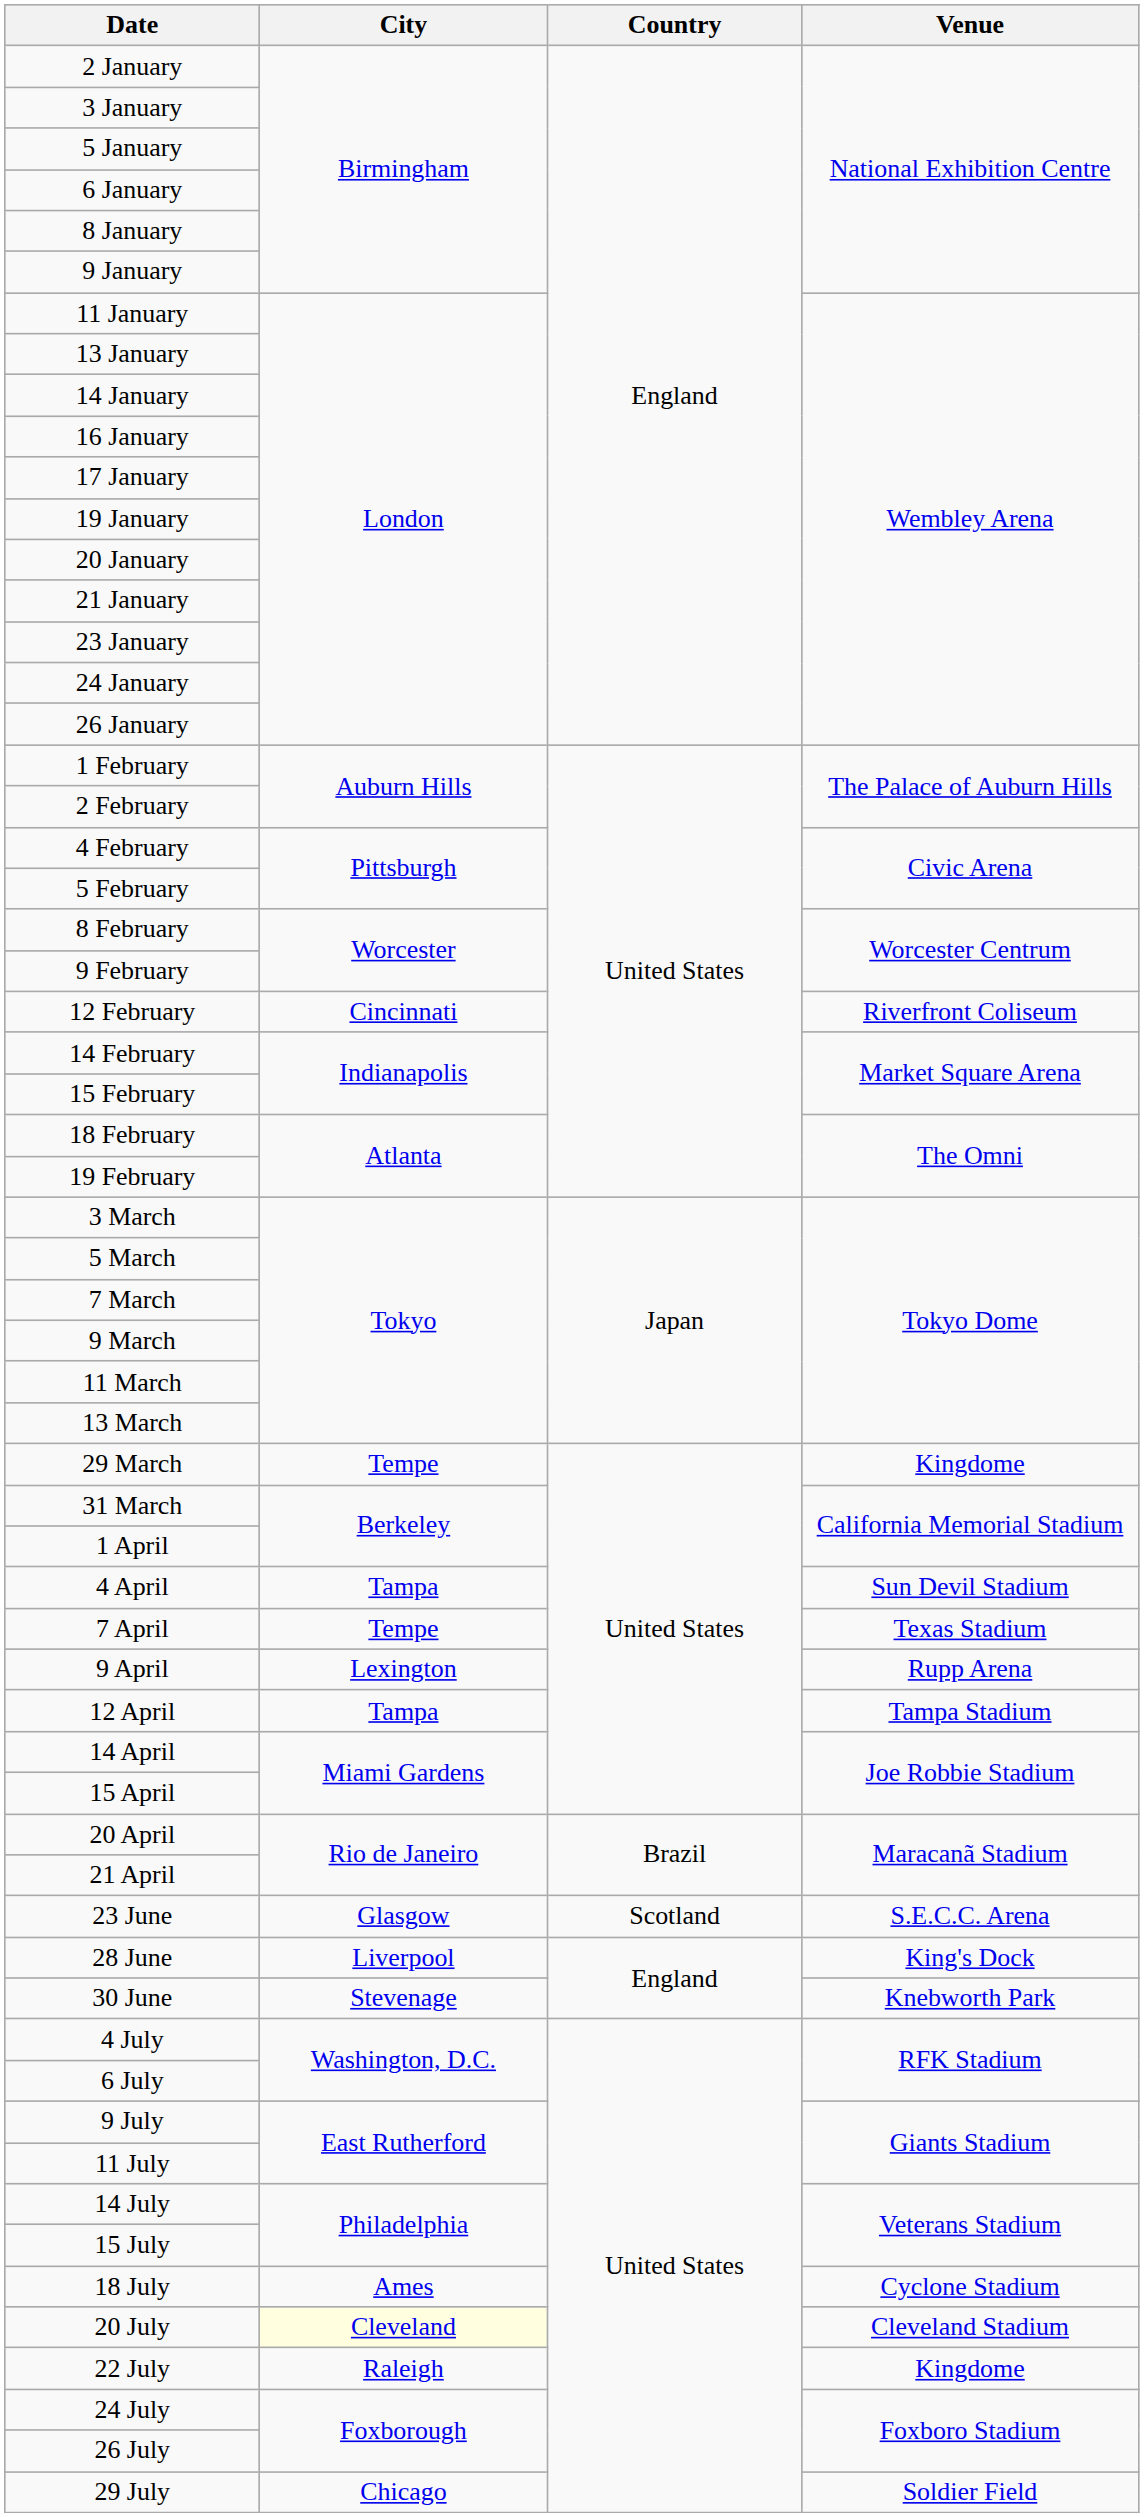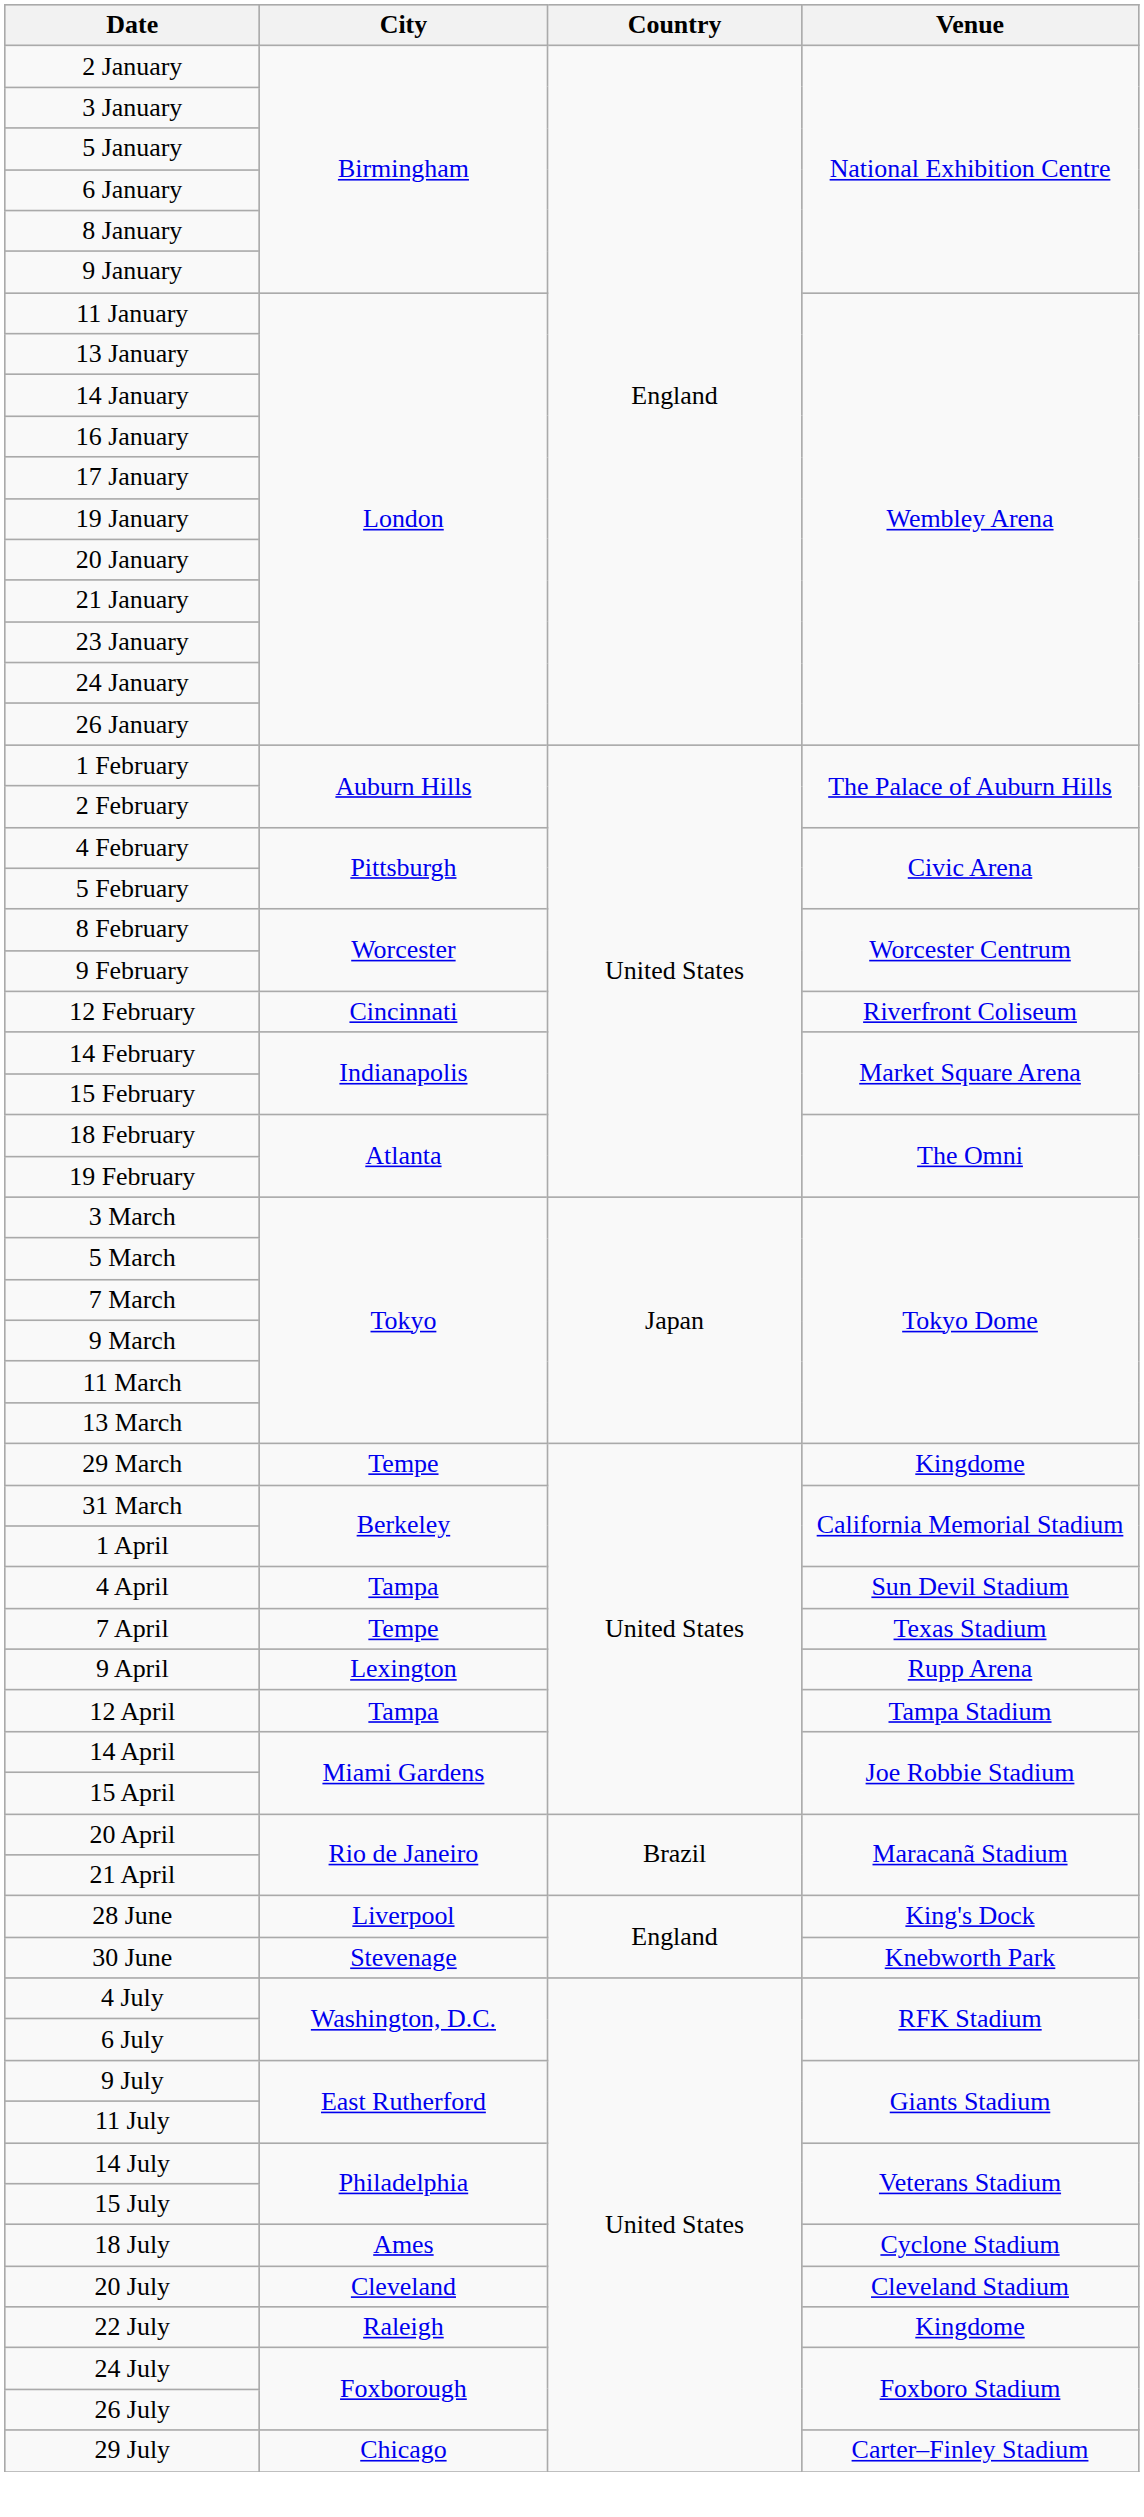 <table class="wikitable" style="text-align:center;">
 <tr>
 <th width="150">Date</th>
 <th width="170">City</th>
 <th width="150">Country</th>
 <th width="200">Venue</th>
 </tr>
 <tr>
 <td>2 January</td>
 <td rowspan="6"><a href='#'>Birmingham</a></td>
 <td rowspan="17">England</td>
 <td rowspan="6"><a href='#'>National Exhibition Centre</a></td>
 </tr>
 <tr>
 <td>3 January</td>
 </tr>
 <tr>
 <td>5 January</td>
 </tr>
 <tr>
 <td>6 January</td>
 </tr>
 <tr>
 <td>8 January</td>
 </tr>
 <tr>
 <td>9 January</td>
 </tr>
 <tr>
 <td>11 January</td>
 <td rowspan="11"><a href='#'>London</a></td>
 <td rowspan="11"><a href='#'>Wembley Arena</a></td>
 </tr>
 <tr>
 <td>13 January</td>
 </tr>
 <tr>
 <td>14 January</td>
 </tr>
 <tr>
 <td>16 January</td>
 </tr>
 <tr>
 <td>17 January</td>
 </tr>
 <tr>
 <td>19 January</td>
 </tr>
 <tr>
 <td>20 January</td>
 </tr>
 <tr>
 <td>21 January</td>
 </tr>
 <tr>
 <td>23 January</td>
 </tr>
 <tr>
 <td>24 January</td>
 </tr>
 <tr>
 <td>26 January</td>
 </tr>
 <tr>
 <td>1 February</td>
 <td rowspan="2"><a href='#'>Auburn Hills</a></td>
 <td rowspan="11">United States</td>
 <td rowspan="2"><a href='#'>The Palace of Auburn Hills</a></td>
 </tr>
 <tr>
 <td>2 February</td>
 </tr>
 <tr>
 <td>4 February</td>
 <td rowspan="2"><a href='#'>Pittsburgh</a></td>
 <td rowspan="2"><a href='#'>Civic Arena</a></td>
 </tr>
 <tr>
 <td>5 February</td>
 </tr>
 <tr>
 <td>8 February</td>
 <td rowspan="2"><a href='#'>Worcester</a></td>
 <td rowspan="2"><a href='#'>Worcester Centrum</a></td>
 </tr>
 <tr>
 <td>9 February</td>
 </tr>
 <tr>
 <td>12 February</td>
 <td><a href='#'>Cincinnati</a></td>
 <td><a href='#'>Riverfront Coliseum</a></td>
 </tr>
 <tr>
 <td>14 February</td>
 <td rowspan="2"><a href='#'>Indianapolis</a></td>
 <td rowspan="2"><a href='#'>Market Square Arena</a></td>
 </tr>
 <tr>
 <td>15 February</td>
 </tr>
 <tr>
 <td>18 February</td>
 <td rowspan="2"><a href='#'>Atlanta</a></td>
 <td rowspan="2"><a href='#'>The Omni</a></td>
 </tr>
 <tr>
 <td>19 February</td>
 </tr>
 <tr>
 <td>3 March</td>
 <td rowspan="6"><a href='#'>Tokyo</a></td>
 <td rowspan="6">Japan</td>
 <td rowspan="6"><a href='#'>Tokyo Dome</a></td>
 </tr>
 <tr>
 <td>5 March</td>
 </tr>
 <tr>
 <td>7 March</td>
 </tr>
 <tr>
 <td>9 March</td>
 </tr>
 <tr>
 <td>11 March</td>
 </tr>
 <tr>
 <td>13 March</td>
 </tr>
 <tr>
 <td>29 March</td>
 <td><a href='#'>Tempe</a></td>
 <td rowspan="9">United States</td>
 <td><a href='#'>Kingdome</a></td>
 </tr>
 <tr>
 <td>31 March</td>
 <td rowspan="2"><a href='#'>Berkeley</a></td>
 <td rowspan="2"><a href='#'>California Memorial Stadium</a></td>
 </tr>
 <tr>
 <td>1 April</td>
 </tr>
 <tr>
 <td>4 April</td>
 <td><a href='#'>Tampa</a></td>
 <td><a href='#'>Sun Devil Stadium</a></td>
 </tr>
 <tr>
 <td>7 April</td>
 <td><a href='#'>Tempe</a></td>
 <td><a href='#'>Texas Stadium</a></td>
 </tr>
 <tr>
 <td>9 April</td>
 <td><a href='#'>Lexington</a></td>
 <td><a href='#'>Rupp Arena</a></td>
 </tr>
 <tr>
 <td>12 April</td>
 <td><a href='#'>Tampa</a></td>
 <td><a href='#'>Tampa Stadium</a></td>
 </tr>
 <tr>
 <td>14 April</td>
 <td rowspan="2"><a href='#'>Miami Gardens</a></td>
 <td rowspan="2"><a href='#'>Joe Robbie Stadium</a></td>
 </tr>
 <tr>
 <td>15 April</td>
 </tr>
 <tr>
 <td>20 April</td>
 <td rowspan="2"><a href='#'>Rio de Janeiro</a></td>
 <td rowspan="2">Brazil</td>
 <td rowspan="2"><a href='#'>Maracanã Stadium</a></td>
 </tr>
 <tr>
 <td>21 April</td>
 </tr>
 <tr>
-<td>23 June</td>
-<td><a href='#'>Glasgow</a></td>
-<td>Scotland</td>
-<td><a href='#'>S.E.C.C. Arena</a></td>
-</tr>
-<tr>
 <td>28 June</td>
 <td><a href='#'>Liverpool</a></td>
 <td rowspan="2">England</td>
 <td><a href='#'>King's Dock</a></td>
 </tr>
 <tr>
 <td>30 June</td>
 <td><a href='#'>Stevenage</a></td>
 <td><a href='#'>Knebworth Park</a></td>
 </tr>
 <tr>
 <td>4 July</td>
 <td rowspan="2"><a href='#'>Washington, D.C.</a></td>
 <td rowspan="13">United States</td>
 <td rowspan="2"><a href='#'>RFK Stadium</a></td>
 </tr>
 <tr>
 <td>6 July</td>
 </tr>
 <tr>
 <td>9 July</td>
 <td rowspan="2"><a href='#'>East Rutherford</a></td>
 <td rowspan="2"><a href='#'>Giants Stadium</a></td>
 </tr>
 <tr>
 <td>11 July</td>
 </tr>
 <tr>
 <td>14 July</td>
 <td rowspan="2"><a href='#'>Philadelphia</a></td>
 <td rowspan="2"><a href='#'>Veterans Stadium</a></td>
 </tr>
 <tr>
 <td>15 July</td>
 </tr>
 <tr>
 <td>18 July</td>
 <td><a href='#'>Ames</a></td>
 <td><a href='#'>Cyclone Stadium</a></td>
 </tr>
 <tr>
 <td>20 July</td>
-<td style="background: lightyellow;"><a href='#'>Cleveland</a></td>
+<td><a href='#'>Cleveland</a></td>
 <td><a href='#'>Cleveland Stadium</a></td>
 </tr>
 <tr>
 <td>22 July</td>
 <td><a href='#'>Raleigh</a></td>
 <td><a href='#'>Kingdome</a></td>
 </tr>
 <tr>
 <td>24 July</td>
 <td rowspan="2"><a href='#'>Foxborough</a></td>
 <td rowspan="2"><a href='#'>Foxboro Stadium</a></td>
 </tr>
 <tr>
 <td>26 July</td>
 </tr>
 <tr>
 <td>29 July</td>
 <td><a href='#'>Chicago</a></td>
-<td><a href='#'>Soldier Field</a></td>
+<td><a href='#'>Carter–Finley Stadium</a></td>
 </tr>
 </table>
